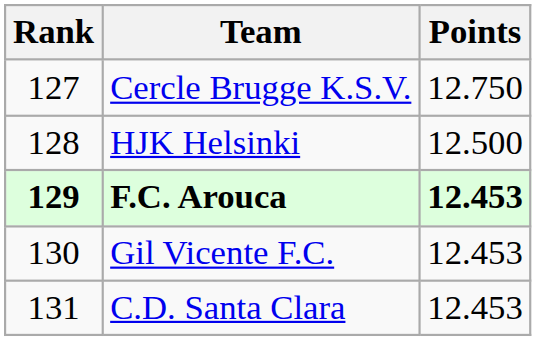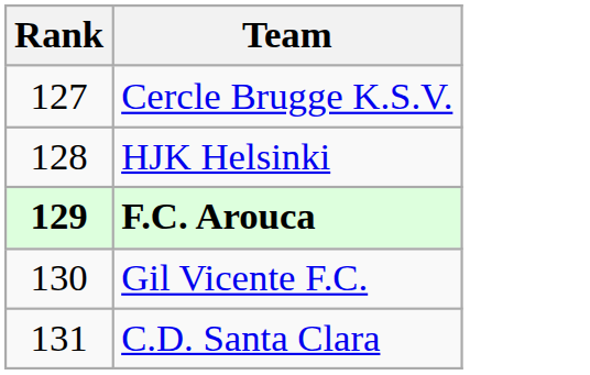 <table class="wikitable" style="text-align: center;">
 <tr>
 <th>Rank</th>
 <th>Team</th>
-<th>Points</th>
 </tr>
 <tr>
 <td>127</td>
 <td align="left"> <a href='#'>Cercle Brugge K.S.V.</a></td>
-<td>12.750</td>
 </tr>
 <tr>
 <td>128</td>
 <td align="left"> <a href='#'>HJK Helsinki</a></td>
-<td>12.500</td>
 </tr>
 <tr bgcolor="#ddffdd" style="font-weight:bold">
 <td>129</td>
 <td align="left"> F.C. Arouca</td>
-<td>12.453</td>
 </tr>
 <tr>
 <td>130</td>
 <td align="left"> <a href='#'>Gil Vicente F.C.</a></td>
-<td>12.453</td>
 </tr>
 <tr>
 <td>131</td>
 <td align="left"> <a href='#'>C.D. Santa Clara</a></td>
-<td>12.453</td>
 </tr>
 </table>
